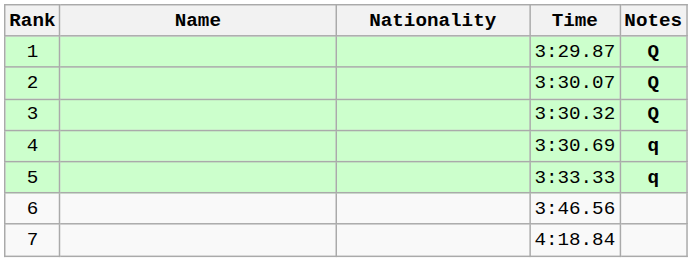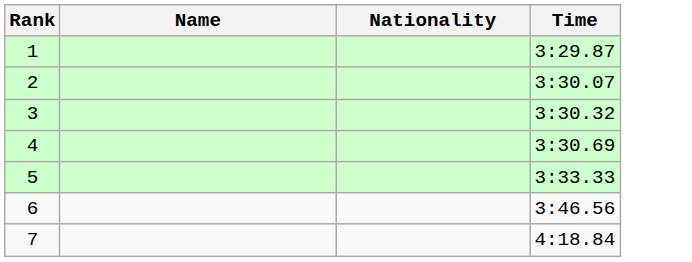 <table class="wikitable sortable" style="text-align:center">
 <tr>
 <th>Rank</th>
 <th style="width:180px">Name</th>
 <th style="width:125px">Nationality</th>
 <th>Time</th>
-<th>Notes</th>
 </tr>
 <tr style="background:#cfc;">
 <td>1</td>
 <td style="text-align:left;"></td>
 <td style="text-align:left;"></td>
 <td>3:29.87</td>
-<td><strong>Q</strong></td>
 </tr>
 <tr style="background:#cfc;">
 <td>2</td>
 <td style="text-align:left;"></td>
 <td style="text-align:left;"></td>
 <td>3:30.07</td>
-<td><strong>Q</strong></td>
 </tr>
 <tr style="background:#cfc;">
 <td>3</td>
 <td style="text-align:left;"></td>
 <td style="text-align:left;"></td>
 <td>3:30.32</td>
-<td><strong>Q</strong></td>
 </tr>
 <tr style="background:#cfc;">
 <td>4</td>
 <td style="text-align:left;"></td>
 <td style="text-align:left;"></td>
 <td>3:30.69</td>
-<td><strong>q</strong></td>
 </tr>
 <tr style="background:#cfc;">
 <td>5</td>
 <td style="text-align:left;"></td>
 <td style="text-align:left;"></td>
 <td>3:33.33</td>
-<td><strong>q</strong></td>
 </tr>
 <tr>
 <td>6</td>
 <td style="text-align:left;"></td>
 <td style="text-align:left;"></td>
 <td>3:46.56</td>
-<td></td>
 </tr>
 <tr>
 <td>7</td>
 <td style="text-align:left;"></td>
 <td style="text-align:left;"></td>
 <td>4:18.84</td>
-<td></td>
 </tr>
 </table>
